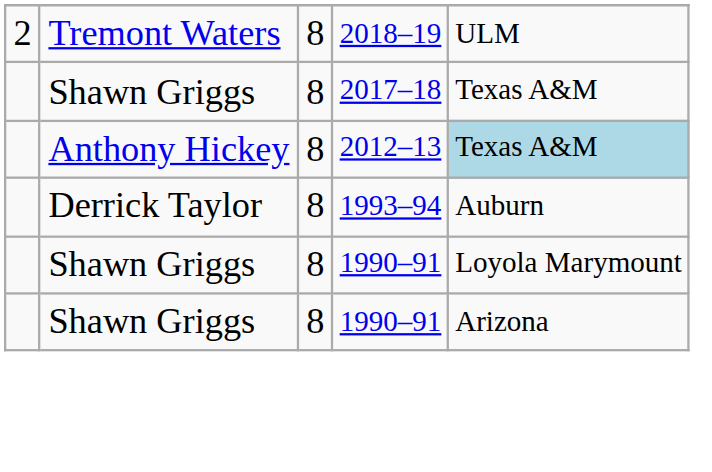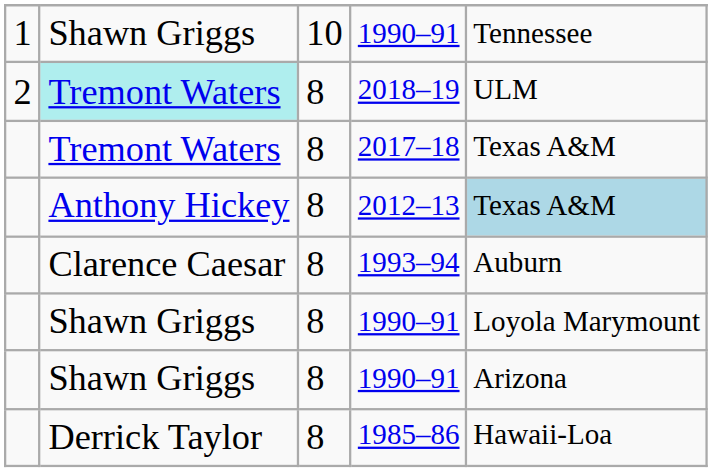 <table class="wikitable">
 <tr>
 </tr>
 <tr>
+<td>1</td>
+<td>Shawn Griggs</td>
+<td>10</td>
+<td style="font-size:80%;"><a href='#'>1990–91</a></td>
+<td style="font-size:80%;">Tennessee</td>
+</tr>
+<tr>
 <td>2</td>
-<td><a href='#'>Tremont Waters</a></td>
+<td style="background: paleturquoise;"><a href='#'>Tremont Waters</a></td>
 <td>8</td>
 <td style="font-size:80%;"><a href='#'>2018–19</a></td>
 <td style="font-size:80%;">ULM</td>
 </tr>
 <tr>
 <td></td>
-<td>Shawn Griggs</td>
+<td><a href='#'>Tremont Waters</a></td>
 <td>8</td>
 <td style="font-size:80%;"><a href='#'>2017–18</a></td>
 <td style="font-size:80%;">Texas A&M</td>
 </tr>
 <tr>
 <td></td>
 <td><a href='#'>Anthony Hickey</a></td>
 <td>8</td>
 <td style="font-size:80%;"><a href='#'>2012–13</a></td>
 <td style="background: lightblue; font-size:80%;">Texas A&M</td>
 </tr>
 <tr>
 <td></td>
-<td>Derrick Taylor</td>
+<td>Clarence Caesar</td>
 <td>8</td>
 <td style="font-size:80%;"><a href='#'>1993–94</a></td>
 <td style="font-size:80%;">Auburn</td>
 </tr>
 <tr>
 <td></td>
 <td>Shawn Griggs</td>
 <td>8</td>
 <td style="font-size:80%;"><a href='#'>1990–91</a></td>
 <td style="font-size:80%;">Loyola Marymount</td>
 </tr>
 <tr>
 <td></td>
 <td>Shawn Griggs</td>
 <td>8</td>
 <td style="font-size:80%;"><a href='#'>1990–91</a></td>
 <td style="font-size:80%;">Arizona</td>
 </tr>
+<tr>
+<td></td>
+<td>Derrick Taylor</td>
+<td>8</td>
+<td style="font-size:80%;"><a href='#'>1985–86</a></td>
+<td style="font-size:80%;">Hawaii-Loa</td>
+</tr>
 </table>
